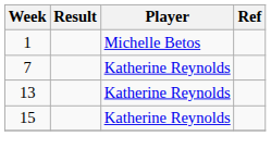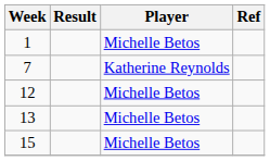 <table class=wikitable>
 <tr>
 <th>Week</th>
 <th>Result</th>
 <th>Player</th>
 <th>Ref</th>
 </tr>
 <tr>
 <td align=center>1</td>
 <td></td>
 <td> <a href='#'>Michelle Betos</a></td>
 <td></td>
 </tr>
 <tr>
 <td align=center>7</td>
 <td></td>
 <td> <a href='#'>Katherine Reynolds</a></td>
 <td></td>
 </tr>
 <tr>
+<td align=center>12</td>
+<td></td>
+<td> <a href='#'>Michelle Betos</a></td>
+<td></td>
+</tr>
+<tr>
 <td align=center>13</td>
 <td></td>
-<td> <a href='#'>Katherine Reynolds</a></td>
+<td> <a href='#'>Michelle Betos</a></td>
 <td></td>
 </tr>
 <tr>
 <td align=center>15</td>
 <td></td>
-<td> <a href='#'>Katherine Reynolds</a></td>
+<td> <a href='#'>Michelle Betos</a></td>
 <td></td>
 </tr>
 <tr>
 </tr>
 </table>
